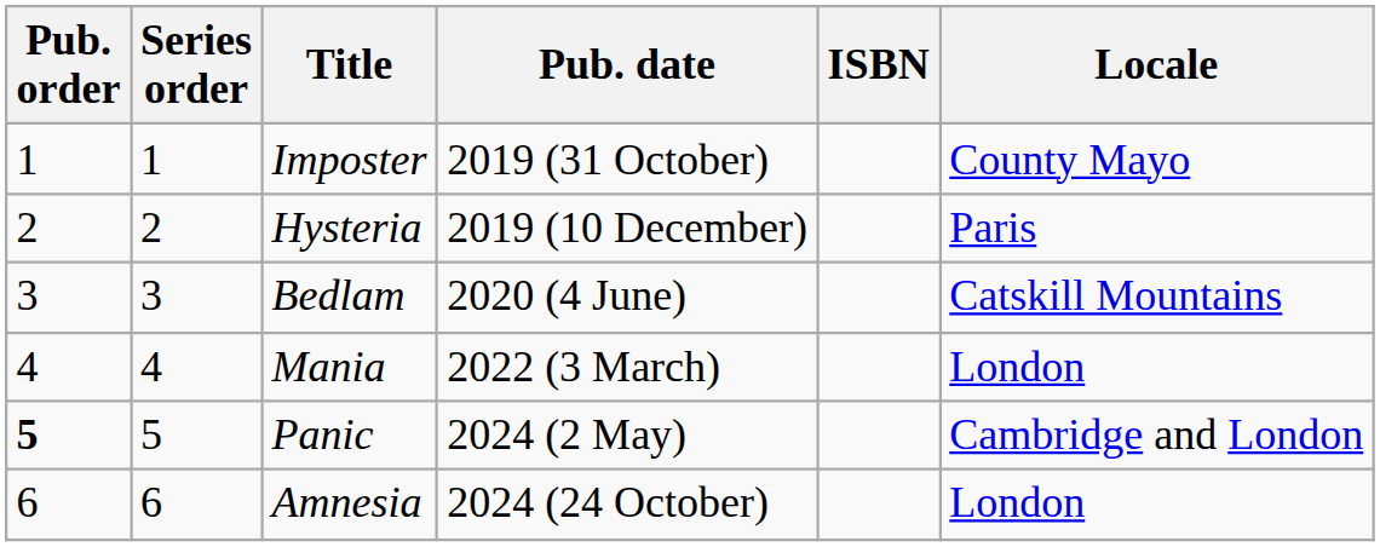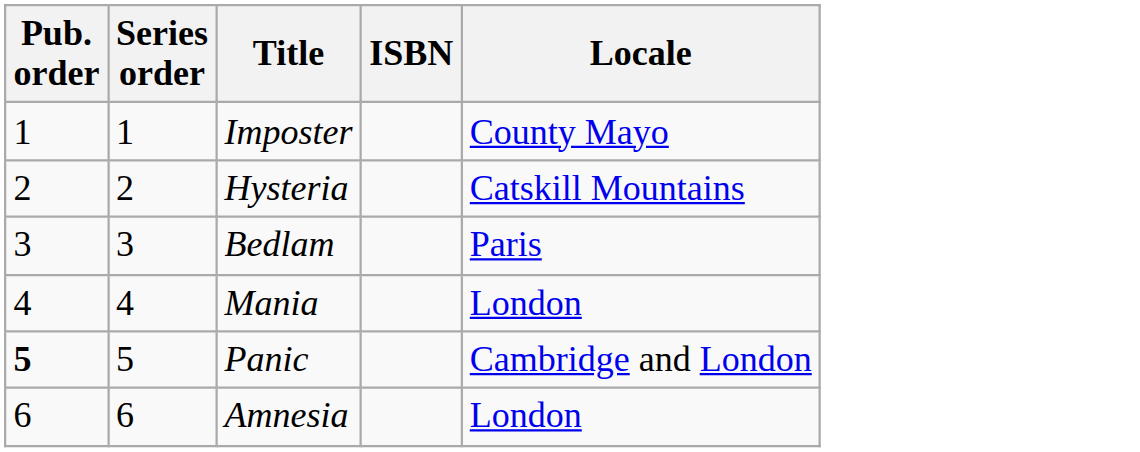 <table class="wikitable sortable">
 <tr>
 <th>Pub.<br>order</th>
 <th>Series<br>order</th>
 <th>Title</th>
-<th>Pub. date</th>
 <th>ISBN</th>
 <th>Locale</th>
 </tr>
 <tr>
 <td>1</td>
 <td>1</td>
 <td><em>Imposter</em></td>
-<td>2019 (31 October)</td>
 <td></td>
 <td><a href='#'>County Mayo</a></td>
 </tr>
 <tr>
 <td>2</td>
 <td>2</td>
 <td><em>Hysteria</em></td>
-<td>2019 (10 December)</td>
 <td></td>
-<td><a href='#'>Paris</a></td>
+<td><a href='#'>Catskill Mountains</a></td>
 </tr>
 <tr>
 <td>3</td>
 <td>3</td>
 <td><em>Bedlam</em></td>
-<td>2020 (4 June)</td>
 <td></td>
-<td><a href='#'>Catskill Mountains</a></td>
+<td><a href='#'>Paris</a></td>
 </tr>
 <tr>
 <td>4</td>
 <td>4</td>
 <td><em>Mania</em></td>
-<td>2022 (3 March)</td>
 <td></td>
 <td><a href='#'>London</a></td>
 </tr>
 <tr>
 <td><strong>5</strong></td>
 <td>5</td>
 <td><em>Panic</em></td>
-<td>2024 (2 May)</td>
 <td></td>
 <td><a href='#'>Cambridge</a> and <a href='#'>London</a></td>
 </tr>
 <tr>
 <td>6</td>
 <td>6</td>
 <td><em>Amnesia</em></td>
-<td>2024 (24 October)</td>
 <td></td>
 <td><a href='#'>London</a></td>
 </tr>
 </table>
